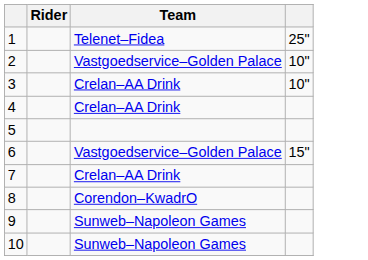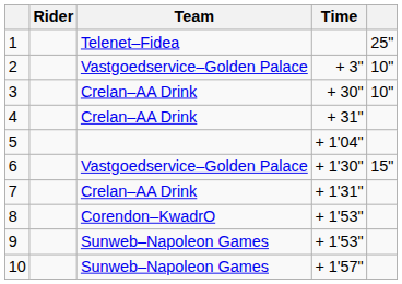 <table class="wikitable">
 <tr>
 <th></th>
 <th>Rider</th>
 <th>Team</th>
+<th>Time</th>
 <th></th>
 </tr>
 <tr>
 <td>1</td>
 <td></td>
 <td><a href='#'>Telenet–Fidea</a></td>
+<td align="right"></td>
 <td align="right">25"</td>
 </tr>
 <tr>
 <td>2</td>
 <td></td>
 <td><a href='#'>Vastgoedservice–Golden Palace</a></td>
+<td align="right">+ 3"</td>
 <td align="right">10"</td>
 </tr>
 <tr>
 <td>3</td>
 <td></td>
 <td><a href='#'>Crelan–AA Drink</a></td>
+<td align="right">+ 30"</td>
 <td align="right">10"</td>
 </tr>
 <tr>
 <td>4</td>
 <td></td>
 <td><a href='#'>Crelan–AA Drink</a></td>
+<td align="right">+ 31"</td>
 <td></td>
 </tr>
 <tr>
 <td>5</td>
 <td></td>
 <td></td>
+<td align="right">+ 1'04"</td>
 <td></td>
 </tr>
 <tr>
 <td>6</td>
 <td></td>
 <td><a href='#'>Vastgoedservice–Golden Palace</a></td>
+<td align="right">+ 1'30"</td>
 <td align="right">15"</td>
 </tr>
 <tr>
 <td>7</td>
 <td></td>
 <td><a href='#'>Crelan–AA Drink</a></td>
+<td align="right">+ 1'31"</td>
 <td></td>
 </tr>
 <tr>
 <td>8</td>
 <td></td>
 <td><a href='#'>Corendon–KwadrO</a></td>
+<td align="right">+ 1'53"</td>
 <td></td>
 </tr>
 <tr>
 <td>9</td>
 <td></td>
 <td><a href='#'>Sunweb–Napoleon Games</a></td>
+<td align="right">+ 1'53"</td>
 <td></td>
 </tr>
 <tr>
 <td>10</td>
 <td></td>
 <td><a href='#'>Sunweb–Napoleon Games</a></td>
+<td align="right">+ 1'57"</td>
 <td></td>
 </tr>
 </table>
